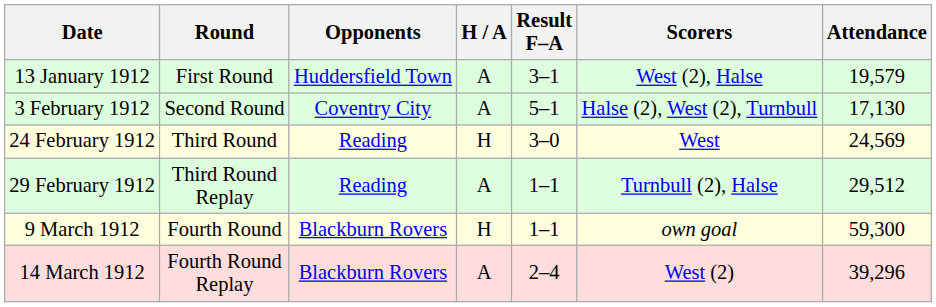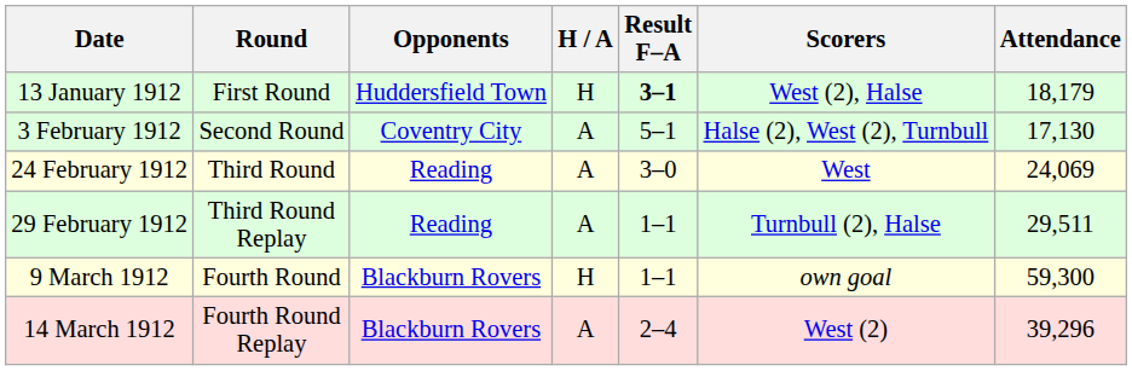 <table class="wikitable" style="text-align:center">
 <tr>
 <th>Date</th>
 <th>Round</th>
 <th>Opponents</th>
 <th>H / A</th>
 <th>Result<br>F–A</th>
 <th>Scorers</th>
 <th>Attendance</th>
 </tr>
 <tr bgcolor="#ddffdd">
 <td>13 January 1912</td>
 <td>First Round</td>
 <td><a href='#'>Huddersfield Town</a></td>
-<td>A</td>
-<td>3–1</td>
+<td>H</td>
+<td><strong>3–1</strong></td>
 <td><a href='#'>West</a> (2), <a href='#'>Halse</a></td>
-<td>19,579</td>
+<td>18,179</td>
 </tr>
 <tr bgcolor="#ddffdd">
 <td>3 February 1912</td>
 <td>Second Round</td>
 <td><a href='#'>Coventry City</a></td>
 <td>A</td>
 <td>5–1</td>
 <td><a href='#'>Halse</a> (2), <a href='#'>West</a> (2), <a href='#'>Turnbull</a></td>
 <td>17,130</td>
 </tr>
 <tr bgcolor="#ffffdd">
 <td>24 February 1912</td>
 <td>Third Round</td>
 <td><a href='#'>Reading</a></td>
-<td>H</td>
+<td>A</td>
 <td>3–0</td>
 <td><a href='#'>West</a></td>
-<td>24,569</td>
+<td>24,069</td>
 </tr>
 <tr bgcolor="#ddffdd">
 <td>29 February 1912</td>
 <td>Third Round<br>Replay</td>
 <td><a href='#'>Reading</a></td>
 <td>A</td>
 <td>1–1</td>
 <td><a href='#'>Turnbull</a> (2), <a href='#'>Halse</a></td>
-<td>29,512</td>
+<td>29,511</td>
 </tr>
 <tr bgcolor="#ffffdd">
 <td>9 March 1912</td>
 <td>Fourth Round</td>
 <td><a href='#'>Blackburn Rovers</a></td>
 <td>H</td>
 <td>1–1</td>
 <td><em>own goal</em></td>
 <td>59,300</td>
 </tr>
 <tr bgcolor="#ffdddd">
 <td>14 March 1912</td>
 <td>Fourth Round<br>Replay</td>
 <td><a href='#'>Blackburn Rovers</a></td>
 <td>A</td>
 <td>2–4</td>
 <td><a href='#'>West</a> (2)</td>
 <td>39,296</td>
 </tr>
 </table>
